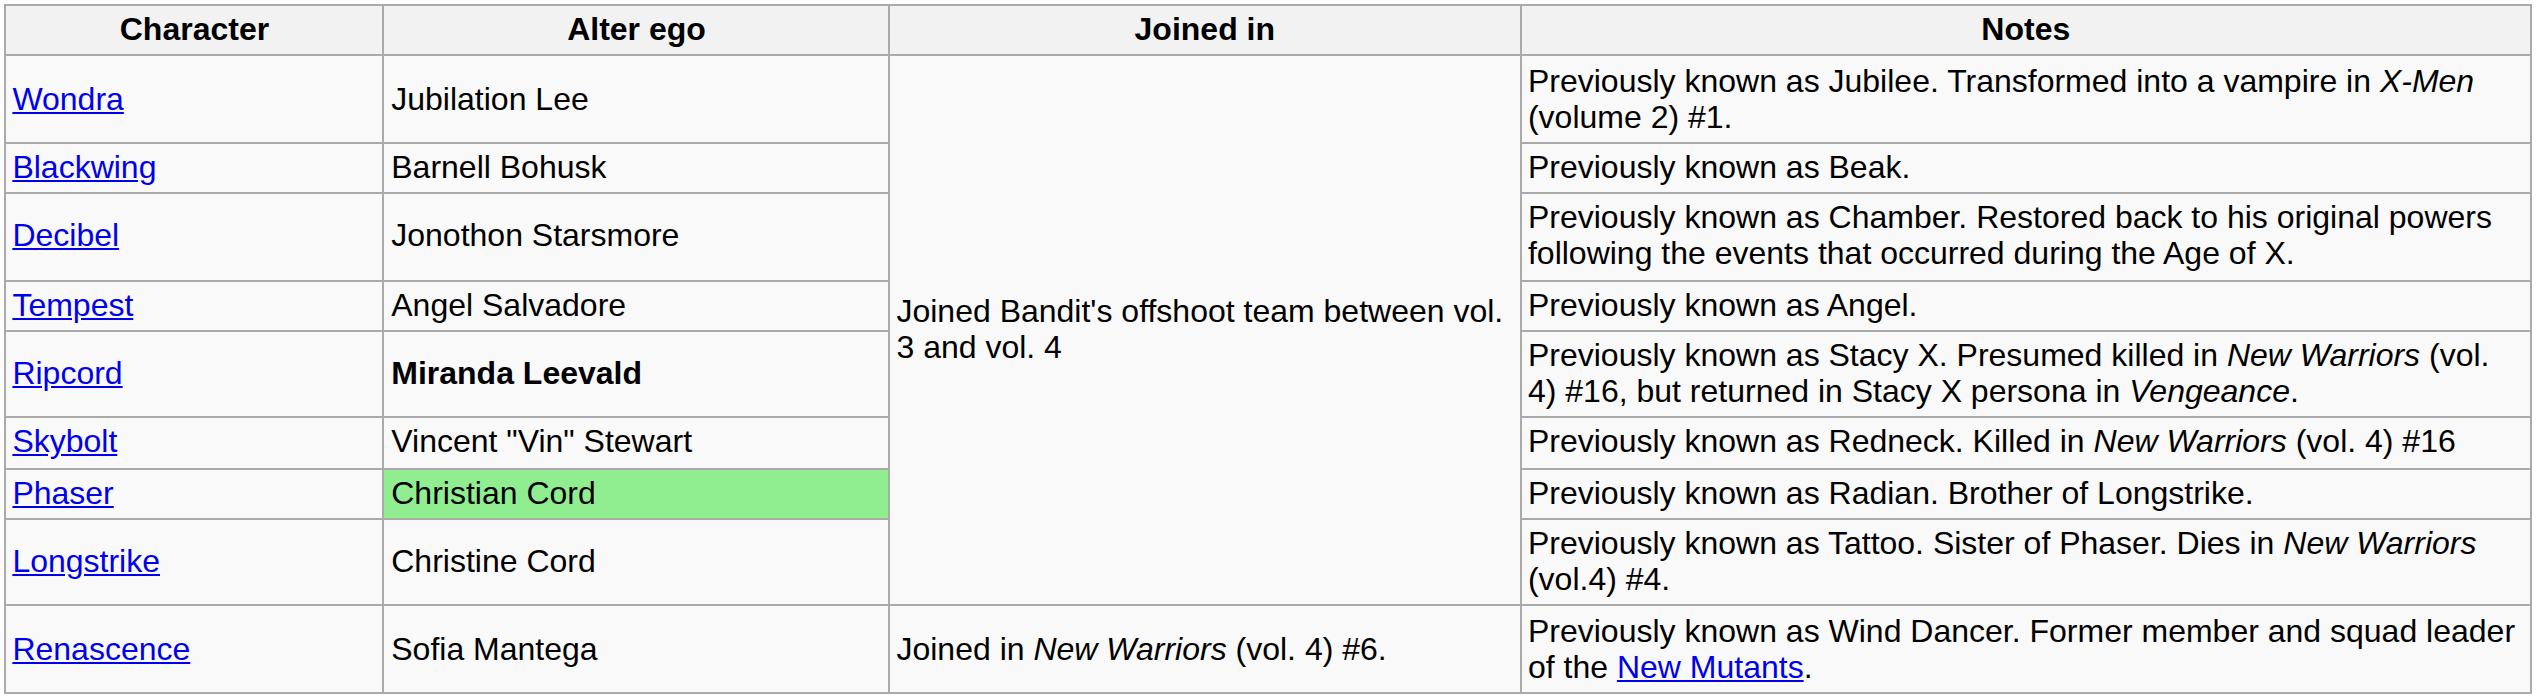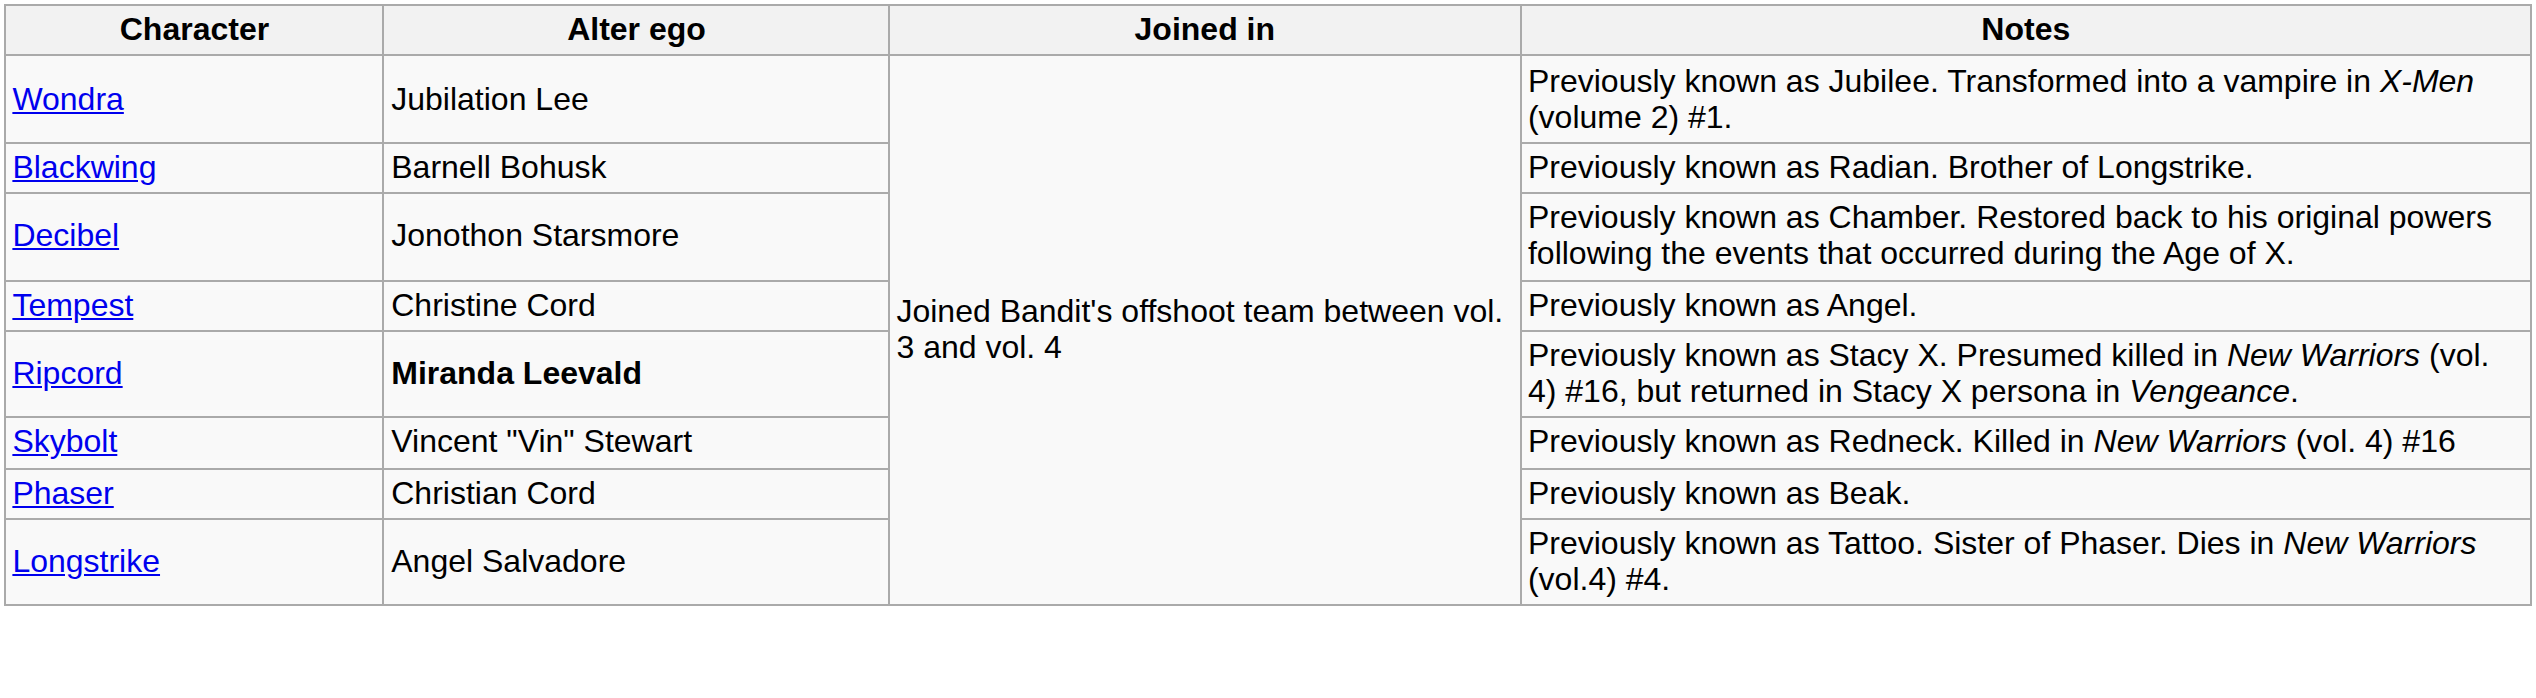 <table class="wikitable" width=100%>
 <tr>
 <th width=15%>Character</th>
 <th width=20%>Alter ego</th>
 <th width=25%>Joined in</th>
 <th width=40%>Notes</th>
 </tr>
 <tr>
 <td><a href='#'>Wondra</a></td>
 <td>Jubilation Lee</td>
 <td rowspan="8">Joined Bandit's offshoot team between vol. 3 and vol. 4</td>
 <td>Previously known as Jubilee. Transformed into a vampire in <em>X-Men</em> (volume 2) #1.</td>
 </tr>
 <tr>
 <td><a href='#'>Blackwing</a></td>
 <td>Barnell Bohusk</td>
-<td>Previously known as Beak.</td>
+<td>Previously known as Radian. Brother of Longstrike.</td>
 </tr>
 <tr>
 <td><a href='#'>Decibel</a></td>
 <td>Jonothon Starsmore</td>
 <td>Previously known as Chamber. Restored back to his original powers following the events that occurred during the Age of X.</td>
 </tr>
 <tr>
 <td><a href='#'>Tempest</a></td>
-<td>Angel Salvadore</td>
+<td>Christine Cord</td>
 <td>Previously known as Angel.</td>
 </tr>
 <tr>
 <td><a href='#'>Ripcord</a></td>
 <td><strong>Miranda Leevald</strong></td>
 <td>Previously known as Stacy X. Presumed killed in <em>New Warriors</em> (vol. 4) #16, but returned in Stacy X persona in <em>Vengeance</em>.</td>
 </tr>
 <tr>
 <td><a href='#'>Skybolt</a></td>
 <td>Vincent "Vin" Stewart</td>
 <td>Previously known as Redneck. Killed in <em>New Warriors</em> (vol. 4) #16</td>
 </tr>
 <tr>
 <td><a href='#'>Phaser</a></td>
-<td style="background: lightgreen;">Christian Cord</td>
-<td>Previously known as Radian. Brother of Longstrike.</td>
+<td>Christian Cord</td>
+<td>Previously known as Beak.</td>
 </tr>
 <tr>
 <td><a href='#'>Longstrike</a></td>
-<td>Christine Cord</td>
+<td>Angel Salvadore</td>
 <td>Previously known as Tattoo. Sister of Phaser. Dies in <em>New Warriors</em> (vol.4) #4.</td>
-</tr>
-<tr>
-<td><a href='#'>Renascence</a></td>
-<td>Sofia Mantega</td>
-<td>Joined in <em>New Warriors</em> (vol. 4) #6.</td>
-<td>Previously known as Wind Dancer. Former member and squad leader of the <a href='#'>New Mutants</a>.</td>
 </tr>
 <tr>
 </tr>
 </table>
